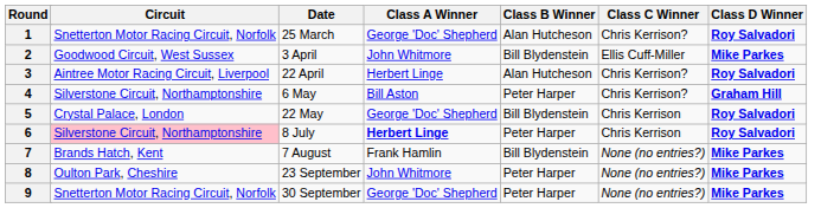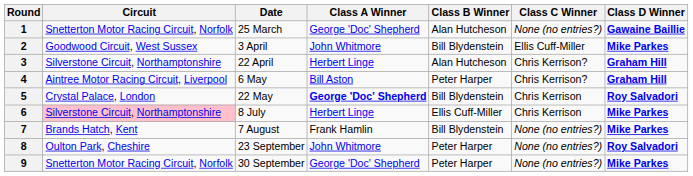 <table class="wikitable" style="font-size: 85%;">
 <tr>
 <th colspan=2>Round</th>
 <th>Circuit</th>
 <th>Date</th>
 <th>Class A Winner</th>
 <th>Class B Winner</th>
 <th>Class C Winner</th>
 <th>Class D Winner</th>
 </tr>
 <tr>
 <th colspan=2>1</th>
 <td><a href='#'>Snetterton Motor Racing Circuit</a>, <a href='#'>Norfolk</a></td>
 <td>25 March</td>
 <td> <a href='#'>George 'Doc' Shepherd</a></td>
 <td> Alan Hutcheson</td>
-<td> Chris Kerrison?</td>
-<td> <strong><a href='#'>Roy Salvadori</a></strong></td>
+<td align=center><em>None (no entries?)</em></td>
+<td> <strong><a href='#'>Gawaine Baillie</a></strong></td>
 </tr>
 <tr>
 <th colspan=2>2</th>
 <td><a href='#'>Goodwood Circuit</a>, <a href='#'>West Sussex</a></td>
 <td>3 April</td>
 <td> <a href='#'>John Whitmore</a></td>
 <td> Bill Blydenstein</td>
 <td> Ellis Cuff-Miller</td>
 <td> <strong><a href='#'>Mike Parkes</a></strong></td>
 </tr>
 <tr>
 <th colspan=2>3</th>
-<td><a href='#'>Aintree Motor Racing Circuit</a>, <a href='#'>Liverpool</a></td>
+<td><a href='#'>Silverstone Circuit</a>, <a href='#'>Northamptonshire</a></td>
 <td>22 April</td>
 <td> <a href='#'>Herbert Linge</a></td>
 <td> Alan Hutcheson</td>
 <td> Chris Kerrison?</td>
-<td> <strong><a href='#'>Roy Salvadori</a></strong></td>
+<td> <strong><a href='#'>Graham Hill</a></strong></td>
 </tr>
 <tr>
 <th colspan=2>4</th>
-<td><a href='#'>Silverstone Circuit</a>, <a href='#'>Northamptonshire</a></td>
+<td><a href='#'>Aintree Motor Racing Circuit</a>, <a href='#'>Liverpool</a></td>
 <td>6 May</td>
 <td> <a href='#'>Bill Aston</a></td>
 <td> Peter Harper</td>
 <td> Chris Kerrison?</td>
 <td> <strong><a href='#'>Graham Hill</a></strong></td>
 </tr>
 <tr>
 <th colspan=2>5</th>
 <td><a href='#'>Crystal Palace</a>, <a href='#'>London</a></td>
 <td>22 May</td>
-<td> <a href='#'>George 'Doc' Shepherd</a></td>
+<td><strong> <a href='#'>George 'Doc' Shepherd</a></strong></td>
 <td> Bill Blydenstein</td>
 <td> Chris Kerrison</td>
 <td> <strong><a href='#'>Roy Salvadori</a></strong></td>
 </tr>
 <tr>
 <th colspan=2>6</th>
 <td style="background: pink;"><a href='#'>Silverstone Circuit</a>, <a href='#'>Northamptonshire</a></td>
 <td>8 July</td>
-<td><strong> <a href='#'>Herbert Linge</a></strong></td>
-<td> Peter Harper</td>
+<td> <a href='#'>Herbert Linge</a></td>
+<td> Ellis Cuff-Miller</td>
 <td> Chris Kerrison</td>
-<td> <strong><a href='#'>Roy Salvadori</a></strong></td>
+<td> <strong><a href='#'>Mike Parkes</a></strong></td>
 </tr>
 <tr>
 <th colspan=2>7</th>
 <td><a href='#'>Brands Hatch</a>, <a href='#'>Kent</a></td>
 <td>7 August</td>
 <td> Frank Hamlin</td>
 <td> Bill Blydenstein</td>
 <td align=center><em>None (no entries?)</em></td>
 <td> <strong><a href='#'>Mike Parkes</a></strong></td>
 </tr>
 <tr>
 <th colspan=2>8</th>
 <td><a href='#'>Oulton Park</a>, <a href='#'>Cheshire</a></td>
 <td>23 September</td>
 <td> <a href='#'>John Whitmore</a></td>
 <td> Peter Harper</td>
 <td align=center><em>None (no entries?)</em></td>
-<td> <strong><a href='#'>Mike Parkes</a></strong></td>
+<td> <strong><a href='#'>Roy Salvadori</a></strong></td>
 </tr>
 <tr>
 <th colspan=2>9</th>
 <td><a href='#'>Snetterton Motor Racing Circuit</a>, <a href='#'>Norfolk</a></td>
 <td>30 September</td>
 <td> <a href='#'>George 'Doc' Shepherd</a></td>
 <td> Peter Harper</td>
 <td align=center><em>None (no entries?)</em></td>
 <td> <strong><a href='#'>Mike Parkes</a></strong></td>
 </tr>
 </table>
